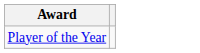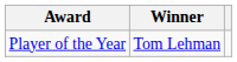 <table class="wikitable">
 <tr>
 <th>Award</th>
+<th>Winner</th>
 <th></th>
 </tr>
 <tr>
 <td><a href='#'>Player of the Year</a></td>
+<td> <a href='#'>Tom Lehman</a></td>
 <td></td>
 </tr>
 </table>
